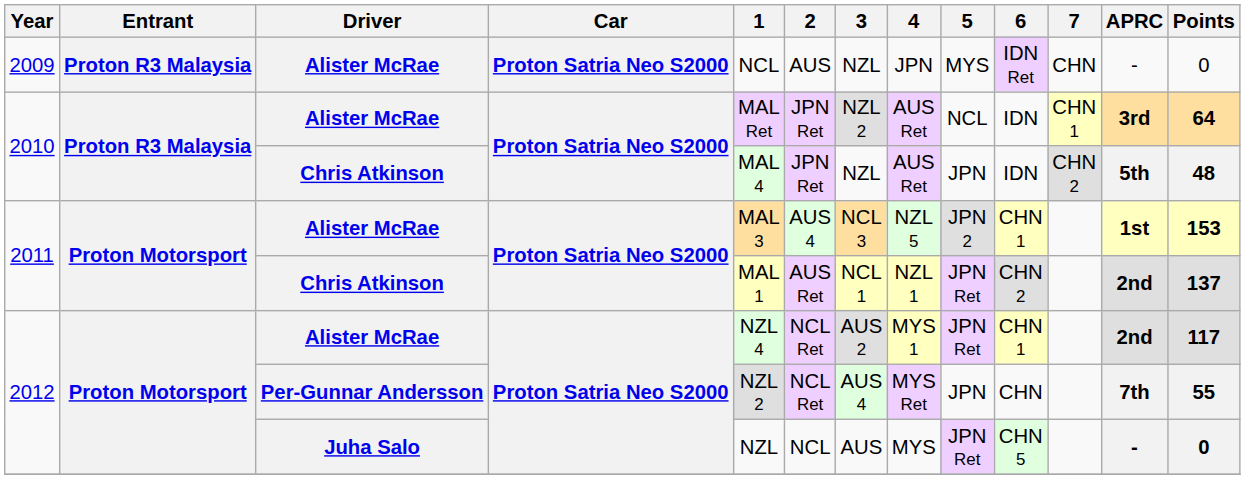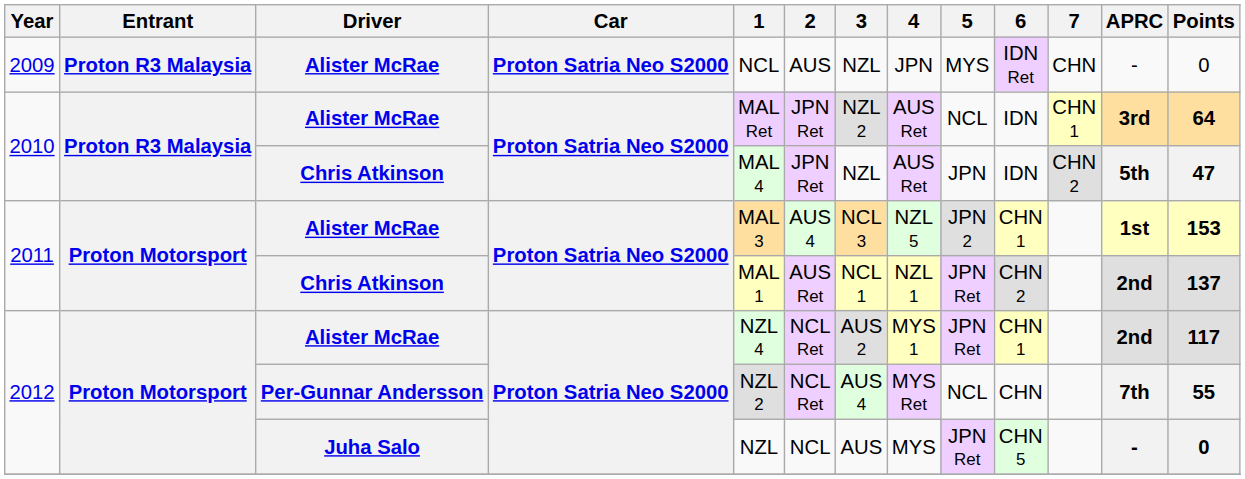 <table class="wikitable" style="text-align:center; font-size:90%">
 <tr>
 <th>Year</th>
 <th>Entrant</th>
 <th>Driver</th>
 <th>Car</th>
 <th>1</th>
 <th>2</th>
 <th>3</th>
 <th>4</th>
 <th>5</th>
 <th>6</th>
 <th>7</th>
 <th>APRC</th>
 <th>Points</th>
 </tr>
 <tr>
 <td><a href='#'>2009</a></td>
 <th><a href='#'>Proton R3 Malaysia</a></th>
 <th> <a href='#'>Alister McRae</a></th>
 <th><a href='#'>Proton Satria Neo S2000</a></th>
 <td>NCL</td>
 <td>AUS</td>
 <td>NZL</td>
 <td>JPN</td>
 <td>MYS</td>
 <td style="background:#EFCFFF;">IDN<br><small>Ret</small></td>
 <td>CHN</td>
 <td>-</td>
 <td>0</td>
 </tr>
 <tr>
 <td rowspan="2"><a href='#'>2010</a></td>
 <th rowspan="2"><a href='#'>Proton R3 Malaysia</a></th>
 <th> <a href='#'>Alister McRae</a></th>
 <th rowspan="2"><a href='#'>Proton Satria Neo S2000</a></th>
 <td style="background:#EFCFFF;">MAL<br><small>Ret</small></td>
 <td style="background:#EFCFFF;">JPN<br><small>Ret</small></td>
 <td style="background:#DFDFDF;">NZL<br><small>2</small></td>
 <td style="background:#EFCFFF;">AUS<br><small>Ret</small></td>
 <td>NCL</td>
 <td>IDN</td>
 <td style="background:#FFFFBF;">CHN<br><small>1</small></td>
 <td style="background:#FFDF9F;"><strong>3rd</strong></td>
 <td style="background:#FFDF9F;"><strong>64</strong></td>
 </tr>
 <tr>
 <th> <a href='#'>Chris Atkinson</a></th>
 <td style="background:#DFFFDF;">MAL<br><small>4</small></td>
 <td style="background:#EFCFFF;">JPN<br><small>Ret</small></td>
 <td>NZL</td>
 <td style="background:#EFCFFF;">AUS<br><small>Ret</small></td>
 <td>JPN</td>
 <td>IDN</td>
 <td style="background:#DFDFDF;">CHN<br><small>2</small></td>
 <th>5th</th>
-<th>48</th>
+<th>47</th>
 </tr>
 <tr>
 <td rowspan="2"><a href='#'>2011</a></td>
 <th rowspan="2"><a href='#'>Proton Motorsport</a></th>
 <th> <a href='#'>Alister McRae</a></th>
 <th rowspan="2"><a href='#'>Proton Satria Neo S2000</a></th>
 <td style="background:#FFDF9F;">MAL<br><small>3</small></td>
 <td style="background:#DFFFDF;">AUS<br><small>4</small></td>
 <td style="background:#FFDF9F;">NCL<br><small>3</small></td>
 <td style="background:#DFFFDF;">NZL<br><small>5</small></td>
 <td style="background:#DFDFDF;">JPN<br><small>2</small></td>
 <td style="background:#FFFFBF;">CHN<br><small>1</small></td>
 <td></td>
 <td style="background:#FFFFBF;"><strong>1st</strong></td>
 <td style="background:#FFFFBF;"><strong>153</strong></td>
 </tr>
 <tr>
 <th> <a href='#'>Chris Atkinson</a></th>
 <td style="background:#FFFFBF;">MAL<br><small>1</small></td>
 <td style="background:#EFCFFF;">AUS<br><small>Ret</small></td>
 <td style="background:#FFFFBF;">NCL<br><small>1</small></td>
 <td style="background:#FFFFBF;">NZL<br><small>1</small></td>
 <td style="background:#EFCFFF;">JPN<br><small>Ret</small></td>
 <td style="background:#DFDFDF;">CHN<br><small>2</small></td>
 <td></td>
 <td style="background:#DFDFDF;"><strong>2nd</strong></td>
 <td style="background:#DFDFDF;"><strong>137</strong></td>
 </tr>
 <tr>
 <td rowspan="3"><a href='#'>2012</a></td>
 <th rowspan="3"><a href='#'>Proton Motorsport</a></th>
 <th> <a href='#'>Alister McRae</a></th>
 <th rowspan="3"><a href='#'>Proton Satria Neo S2000</a></th>
 <td style="background:#DFFFDF;">NZL<br><small>4</small></td>
 <td style="background:#EFCFFF;">NCL<br><small>Ret</small></td>
 <td style="background:#DFDFDF;">AUS<br><small>2</small></td>
 <td style="background:#FFFFBF;">MYS<br><small>1</small></td>
 <td style="background:#EFCFFF;">JPN<br><small>Ret</small></td>
 <td style="background:#FFFFBF;">CHN<br><small>1</small></td>
 <td></td>
 <td style="background:#DFDFDF;"><strong>2nd</strong></td>
 <td style="background:#DFDFDF;"><strong>117</strong></td>
 </tr>
 <tr>
 <th> <a href='#'>Per-Gunnar Andersson</a></th>
 <td style="background:#DFDFDF;">NZL<br><small>2</small></td>
 <td style="background:#EFCFFF;">NCL<br><small>Ret</small></td>
 <td style="background:#DFFFDF;">AUS<br><small>4</small></td>
 <td style="background:#EFCFFF;">MYS<br><small>Ret</small></td>
-<td>JPN</td>
+<td>NCL</td>
 <td>CHN</td>
 <td></td>
 <th>7th</th>
 <th>55</th>
 </tr>
 <tr>
 <th> <a href='#'>Juha Salo</a></th>
 <td>NZL</td>
 <td>NCL</td>
 <td>AUS</td>
 <td>MYS</td>
 <td style="background:#EFCFFF;">JPN<br><small>Ret</small></td>
 <td style="background:#DFFFDF;">CHN<br><small>5</small></td>
 <td></td>
 <th>-</th>
 <th>0</th>
 </tr>
 <tr>
 </tr>
 </table>
